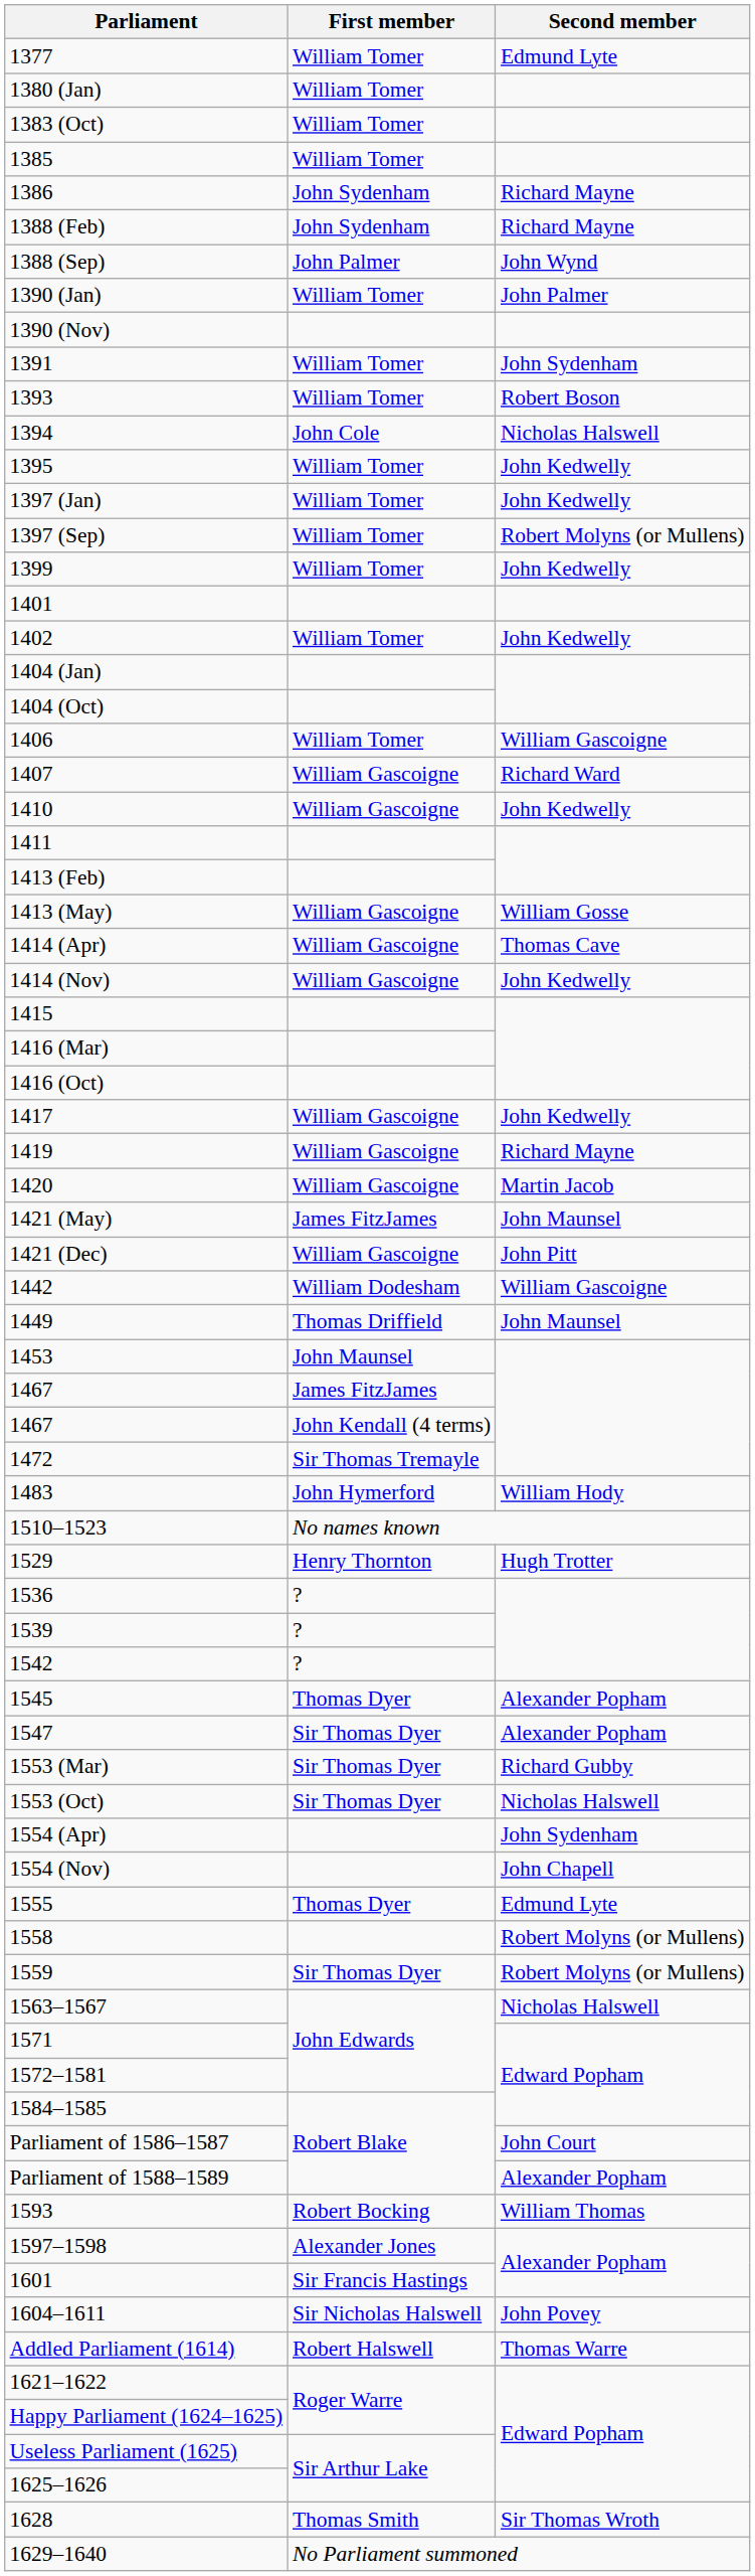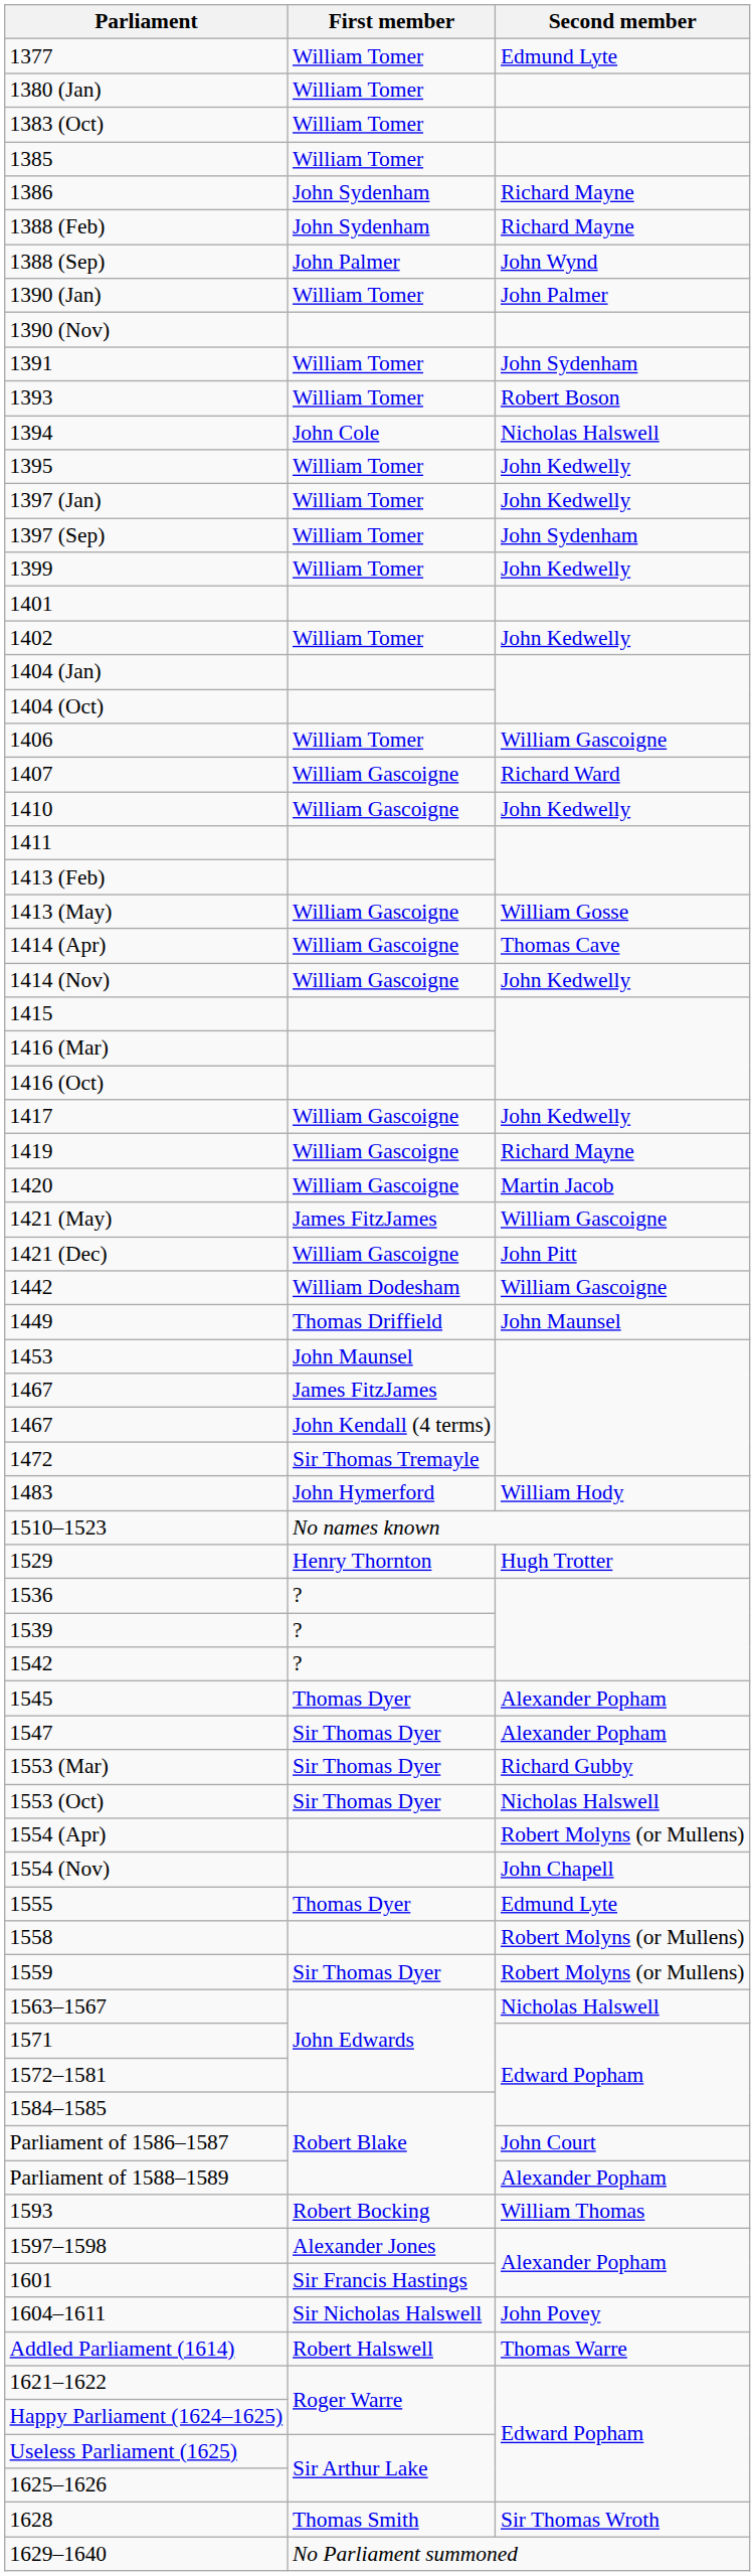 <table class="wikitable">
 <tr>
 <th>Parliament</th>
 <th>First member</th>
 <th>Second member</th>
 </tr>
 <tr>
 <td>1377</td>
 <td><a href='#'>William Tomer</a></td>
 <td><a href='#'>Edmund Lyte</a></td>
 </tr>
 <tr>
 <td>1380 (Jan)</td>
 <td><a href='#'>William Tomer</a>  </td>
 <td></td>
 </tr>
 <tr>
 <td>1383 (Oct)</td>
 <td><a href='#'>William Tomer</a></td>
 <td></td>
 </tr>
 <tr>
 <td>1385</td>
 <td><a href='#'>William Tomer</a></td>
 <td></td>
 </tr>
 <tr>
 <td>1386</td>
 <td><a href='#'>John Sydenham</a></td>
 <td><a href='#'>Richard Mayne</a></td>
 </tr>
 <tr>
 <td>1388 (Feb)</td>
 <td><a href='#'>John Sydenham</a></td>
 <td><a href='#'>Richard Mayne</a></td>
 </tr>
 <tr>
 <td>1388 (Sep)</td>
 <td><a href='#'>John Palmer</a></td>
 <td><a href='#'>John Wynd</a></td>
 </tr>
 <tr>
 <td>1390 (Jan)</td>
 <td><a href='#'>William Tomer</a></td>
 <td><a href='#'>John Palmer</a></td>
 </tr>
 <tr>
 <td>1390 (Nov)</td>
 <td></td>
 </tr>
 <tr>
 <td>1391</td>
 <td><a href='#'>William Tomer</a></td>
 <td><a href='#'>John Sydenham</a></td>
 </tr>
 <tr>
 <td>1393</td>
 <td><a href='#'>William Tomer</a></td>
 <td><a href='#'>Robert Boson</a></td>
 </tr>
 <tr>
 <td>1394</td>
 <td><a href='#'>John Cole</a></td>
 <td><a href='#'>Nicholas Halswell</a></td>
 </tr>
 <tr>
 <td>1395</td>
 <td><a href='#'>William Tomer</a></td>
 <td><a href='#'>John Kedwelly</a></td>
 </tr>
 <tr>
 <td>1397 (Jan)</td>
 <td><a href='#'>William Tomer</a></td>
 <td><a href='#'>John Kedwelly</a></td>
 </tr>
 <tr>
 <td>1397 (Sep)</td>
 <td><a href='#'>William Tomer</a></td>
-<td><a href='#'>Robert Molyns</a> (or Mullens) </td>
+<td><a href='#'>John Sydenham</a>  </td>
 </tr>
 <tr>
 <td>1399</td>
 <td><a href='#'>William Tomer</a></td>
 <td><a href='#'>John Kedwelly</a>  </td>
 </tr>
 <tr>
 <td>1401</td>
 <td></td>
 </tr>
 <tr>
 <td>1402</td>
 <td><a href='#'>William Tomer</a></td>
 <td><a href='#'>John Kedwelly</a></td>
 </tr>
 <tr>
 <td>1404 (Jan)</td>
 <td></td>
 </tr>
 <tr>
 <td>1404 (Oct)</td>
 <td></td>
 </tr>
 <tr>
 <td>1406</td>
 <td><a href='#'>William Tomer</a></td>
 <td><a href='#'>William Gascoigne</a></td>
 </tr>
 <tr>
 <td>1407</td>
 <td><a href='#'>William Gascoigne</a></td>
 <td><a href='#'>Richard Ward</a></td>
 </tr>
 <tr>
 <td>1410</td>
 <td><a href='#'>William Gascoigne</a></td>
 <td><a href='#'>John Kedwelly</a></td>
 </tr>
 <tr>
 <td>1411</td>
 <td></td>
 </tr>
 <tr>
 <td>1413 (Feb)</td>
 <td></td>
 </tr>
 <tr>
 <td>1413 (May)</td>
 <td><a href='#'>William Gascoigne</a></td>
 <td><a href='#'>William Gosse</a></td>
 </tr>
 <tr>
 <td>1414 (Apr)</td>
 <td><a href='#'>William Gascoigne</a></td>
 <td><a href='#'>Thomas Cave</a></td>
 </tr>
 <tr>
 <td>1414 (Nov)</td>
 <td><a href='#'>William Gascoigne</a></td>
 <td><a href='#'>John Kedwelly</a></td>
 </tr>
 <tr>
 <td>1415</td>
 <td></td>
 </tr>
 <tr>
 <td>1416 (Mar)</td>
 <td></td>
 </tr>
 <tr>
 <td>1416 (Oct)</td>
 <td></td>
 </tr>
 <tr>
 <td>1417</td>
 <td><a href='#'>William Gascoigne</a></td>
 <td><a href='#'>John Kedwelly</a></td>
 </tr>
 <tr>
 <td>1419</td>
 <td><a href='#'>William Gascoigne</a></td>
 <td><a href='#'>Richard Mayne</a></td>
 </tr>
 <tr>
 <td>1420</td>
 <td><a href='#'>William Gascoigne</a></td>
 <td><a href='#'>Martin Jacob</a></td>
 </tr>
 <tr>
 <td>1421 (May)</td>
 <td><a href='#'>James FitzJames</a></td>
-<td><a href='#'>John Maunsel</a></td>
+<td><a href='#'>William Gascoigne</a></td>
 </tr>
 <tr>
 <td>1421 (Dec)</td>
 <td><a href='#'>William Gascoigne</a></td>
 <td><a href='#'>John Pitt</a></td>
 </tr>
 <tr>
 <td>1442</td>
 <td><a href='#'>William Dodesham</a></td>
 <td><a href='#'>William Gascoigne</a></td>
 </tr>
 <tr>
 <td>1449</td>
 <td><a href='#'>Thomas Driffield</a></td>
 <td><a href='#'>John Maunsel</a></td>
 </tr>
 <tr>
 <td>1453</td>
 <td><a href='#'>John Maunsel</a></td>
 </tr>
 <tr>
 <td>1467</td>
 <td><a href='#'>James FitzJames</a></td>
 </tr>
 <tr>
 <td>1467</td>
 <td><a href='#'>John Kendall</a> (4 terms)</td>
 </tr>
 <tr>
 <td>1472</td>
 <td><a href='#'>Sir Thomas Tremayle</a></td>
 </tr>
 <tr>
 <td>1483</td>
 <td><a href='#'>John Hymerford</a></td>
 <td><a href='#'>William Hody</a></td>
 </tr>
 <tr>
 <td>1510–1523</td>
 <td colspan = "2"><em>No names known</em>  </td>
 </tr>
 <tr>
 <td>1529</td>
 <td><a href='#'>Henry Thornton</a></td>
 <td><a href='#'>Hugh Trotter</a></td>
 </tr>
 <tr>
 <td>1536</td>
 <td>?</td>
 </tr>
 <tr>
 <td>1539</td>
 <td>?</td>
 </tr>
 <tr>
 <td>1542</td>
 <td>?</td>
 </tr>
 <tr>
 <td>1545</td>
 <td><a href='#'>Thomas Dyer</a></td>
 <td><a href='#'>Alexander Popham</a></td>
 </tr>
 <tr>
 <td>1547</td>
 <td><a href='#'>Sir Thomas Dyer</a></td>
 <td><a href='#'>Alexander Popham</a></td>
 </tr>
 <tr>
 <td>1553 (Mar)</td>
 <td><a href='#'>Sir Thomas Dyer</a></td>
 <td><a href='#'>Richard Gubby</a></td>
 </tr>
 <tr>
 <td>1553 (Oct)</td>
 <td><a href='#'>Sir Thomas Dyer</a></td>
 <td><a href='#'>Nicholas Halswell</a></td>
 </tr>
 <tr>
 <td>1554 (Apr)</td>
 <td></td>
-<td><a href='#'>John Sydenham</a>  </td>
+<td><a href='#'>Robert Molyns</a> (or Mullens) </td>
 </tr>
 <tr>
 <td>1554 (Nov)</td>
 <td></td>
 <td><a href='#'>John Chapell</a></td>
 </tr>
 <tr>
 <td>1555</td>
 <td><a href='#'>Thomas Dyer</a></td>
 <td><a href='#'>Edmund Lyte</a></td>
 </tr>
 <tr>
 <td>1558</td>
 <td></td>
 <td><a href='#'>Robert Molyns</a> (or Mullens)</td>
 </tr>
 <tr>
 <td>1559</td>
 <td><a href='#'>Sir Thomas Dyer</a></td>
 <td><a href='#'>Robert Molyns</a> (or Mullens)</td>
 </tr>
 <tr>
 <td>1563–1567</td>
 <td rowspan="3"><a href='#'>John Edwards</a></td>
 <td><a href='#'>Nicholas Halswell</a></td>
 </tr>
 <tr>
 <td>1571</td>
 <td rowspan="3"><a href='#'>Edward Popham</a></td>
 </tr>
 <tr>
 <td>1572–1581</td>
 </tr>
 <tr>
 <td>1584–1585</td>
 <td rowspan="3"><a href='#'>Robert Blake</a></td>
 </tr>
 <tr>
 <td>Parliament of 1586–1587</td>
 <td><a href='#'>John Court</a></td>
 </tr>
 <tr>
 <td>Parliament of 1588–1589</td>
 <td><a href='#'>Alexander Popham</a></td>
 </tr>
 <tr>
 <td>1593</td>
 <td><a href='#'>Robert Bocking</a></td>
 <td><a href='#'>William Thomas</a></td>
 </tr>
 <tr>
 <td>1597–1598</td>
 <td><a href='#'>Alexander Jones</a></td>
 <td rowspan="2"><a href='#'>Alexander Popham</a></td>
 </tr>
 <tr>
 <td>1601</td>
 <td><a href='#'>Sir Francis Hastings</a></td>
 </tr>
 <tr>
 <td>1604–1611</td>
 <td><a href='#'>Sir Nicholas Halswell</a></td>
 <td><a href='#'>John Povey</a></td>
 </tr>
 <tr>
 <td><a href='#'>Addled Parliament (1614)</a></td>
 <td><a href='#'>Robert Halswell</a></td>
 <td><a href='#'>Thomas Warre</a></td>
 </tr>
 <tr>
 <td>1621–1622</td>
 <td rowspan="2"><a href='#'>Roger Warre</a></td>
 <td rowspan="4"><a href='#'>Edward Popham</a></td>
 </tr>
 <tr>
 <td><a href='#'>Happy Parliament (1624–1625)</a></td>
 </tr>
 <tr>
 <td><a href='#'>Useless Parliament (1625)</a></td>
 <td rowspan="2"><a href='#'>Sir Arthur Lake</a></td>
 </tr>
 <tr>
 <td>1625–1626</td>
 </tr>
 <tr>
 <td>1628</td>
 <td><a href='#'>Thomas Smith</a></td>
 <td><a href='#'>Sir Thomas Wroth</a></td>
 </tr>
 <tr>
 <td>1629–1640</td>
 <td colspan="2"><em>No Parliament summoned</em></td>
 </tr>
 </table>
